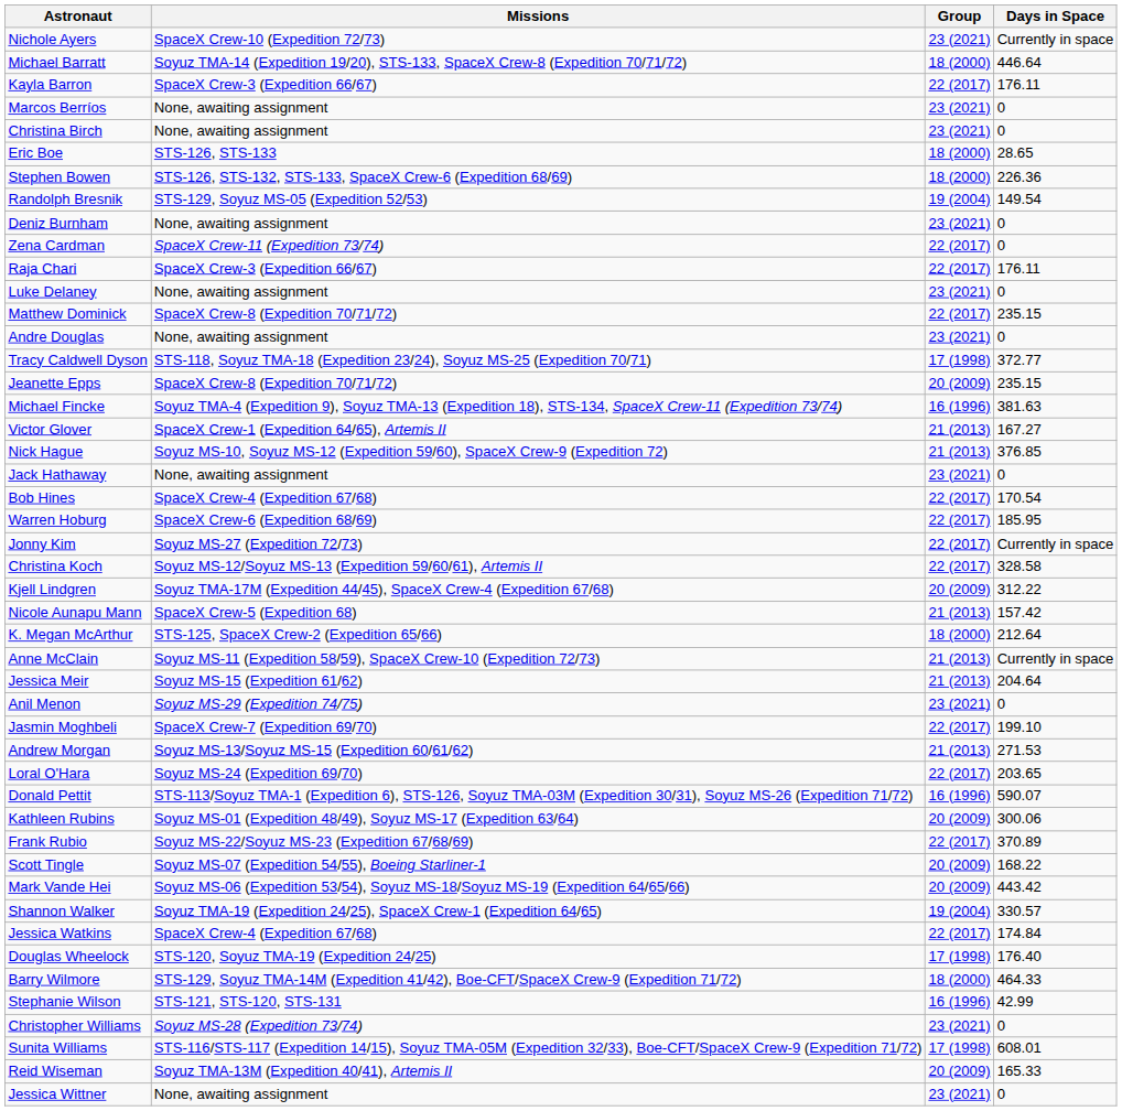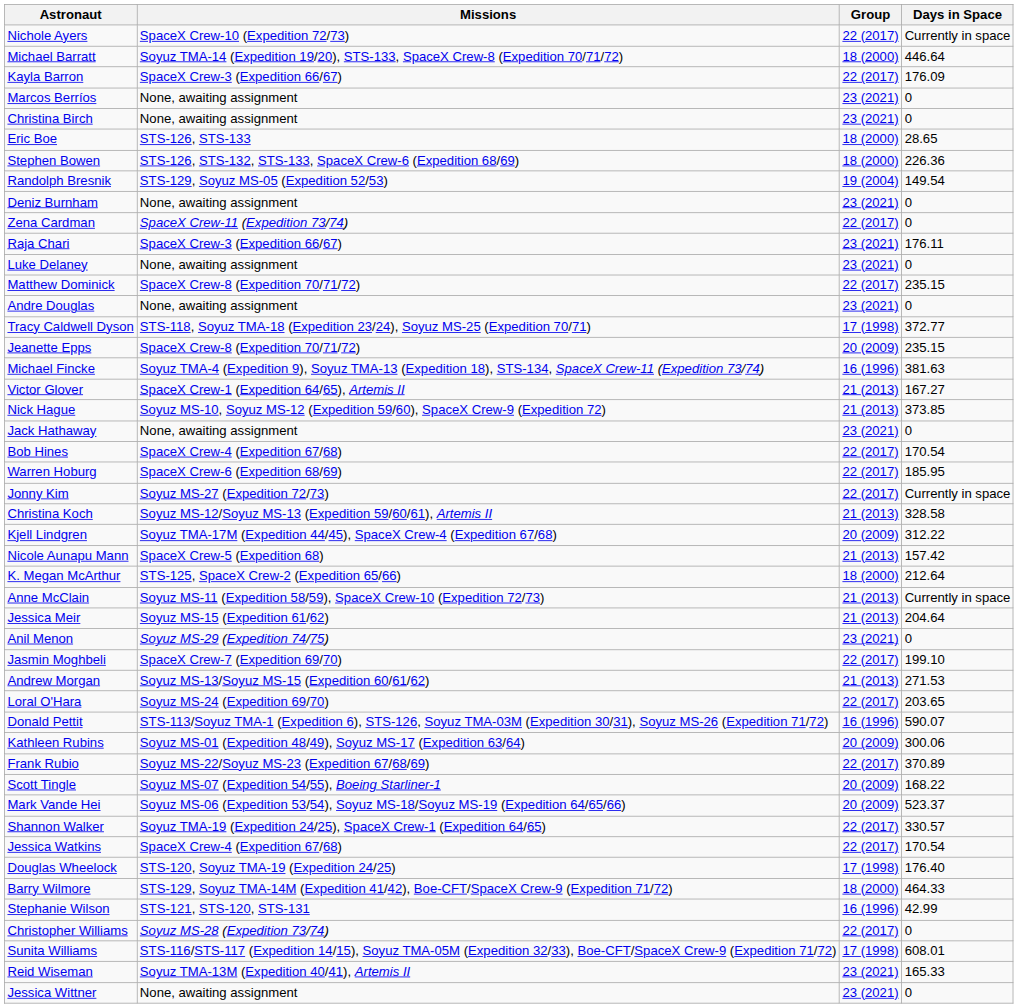 <table class="wikitable sortable sticky-header">
 <tr>
 <th>Astronaut</th>
 <th>Missions</th>
 <th>Group</th>
 <th>Days in Space</th>
 </tr>
 <tr>
 <td><a href='#'>Nichole Ayers</a></td>
 <td><a href='#'>SpaceX Crew-10</a> (<a href='#'>Expedition 72</a>/<a href='#'>73</a>)</td>
-<td style="white-space: nowrap;"><a href='#'>23 (2021)</a></td>
+<td><a href='#'>22 (2017)</a></td>
 <td>Currently in space</td>
 </tr>
 <tr>
 <td><a href='#'>Michael Barratt</a></td>
 <td><a href='#'>Soyuz TMA-14</a> (<a href='#'>Expedition 19</a>/<a href='#'>20</a>), <a href='#'>STS-133</a>, <a href='#'>SpaceX Crew-8</a> (<a href='#'>Expedition 70</a>/<a href='#'>71</a>/<a href='#'>72</a>)</td>
 <td><a href='#'>18 (2000)</a></td>
 <td>446.64</td>
 </tr>
 <tr>
 <td><a href='#'>Kayla Barron</a></td>
 <td><a href='#'>SpaceX Crew-3</a> (<a href='#'>Expedition 66</a>/<a href='#'>67</a>)</td>
 <td><a href='#'>22 (2017)</a></td>
-<td>176.11</td>
+<td>176.09</td>
 </tr>
 <tr>
 <td><a href='#'>Marcos Berríos</a></td>
 <td>None, awaiting assignment</td>
 <td><a href='#'>23 (2021)</a></td>
 <td>0</td>
 </tr>
 <tr>
 <td><a href='#'>Christina Birch</a></td>
 <td>None, awaiting assignment</td>
 <td><a href='#'>23 (2021)</a></td>
 <td>0</td>
 </tr>
 <tr>
 <td><a href='#'>Eric Boe</a></td>
 <td><a href='#'>STS-126</a>, <a href='#'>STS-133</a></td>
 <td><a href='#'>18 (2000)</a></td>
 <td>28.65</td>
 </tr>
 <tr>
 <td><a href='#'>Stephen Bowen</a></td>
 <td><a href='#'>STS-126</a>, <a href='#'>STS-132</a>, <a href='#'>STS-133</a>, <a href='#'>SpaceX Crew-6</a> (<a href='#'>Expedition 68</a>/<a href='#'>69</a>)</td>
 <td><a href='#'>18 (2000)</a></td>
 <td>226.36</td>
 </tr>
 <tr>
 <td><a href='#'>Randolph Bresnik</a></td>
 <td><a href='#'>STS-129</a>, <a href='#'>Soyuz MS-05</a> (<a href='#'>Expedition 52</a>/<a href='#'>53</a>)</td>
 <td><a href='#'>19 (2004)</a></td>
 <td>149.54</td>
 </tr>
 <tr>
 <td><a href='#'>Deniz Burnham</a></td>
 <td>None, awaiting assignment</td>
 <td><a href='#'>23 (2021)</a></td>
 <td>0</td>
 </tr>
 <tr>
 <td><a href='#'>Zena Cardman</a></td>
 <td><em><a href='#'>SpaceX Crew-11</a> (<a href='#'>Expedition 73</a>/<a href='#'>74</a>)</em></td>
 <td><a href='#'>22 (2017)</a></td>
 <td>0</td>
 </tr>
 <tr>
 <td><a href='#'>Raja Chari</a></td>
 <td><a href='#'>SpaceX Crew-3</a> (<a href='#'>Expedition 66</a>/<a href='#'>67</a>)</td>
-<td><a href='#'>22 (2017)</a></td>
+<td><a href='#'>23 (2021)</a></td>
 <td>176.11</td>
 </tr>
 <tr>
 <td><a href='#'>Luke Delaney</a></td>
 <td>None, awaiting assignment</td>
 <td><a href='#'>23 (2021)</a></td>
 <td>0</td>
 </tr>
 <tr>
 <td><a href='#'>Matthew Dominick</a></td>
 <td><a href='#'>SpaceX Crew-8</a> (<a href='#'>Expedition 70</a>/<a href='#'>71</a>/<a href='#'>72</a>)</td>
 <td><a href='#'>22 (2017)</a></td>
 <td>235.15</td>
 </tr>
 <tr>
 <td><a href='#'>Andre Douglas</a></td>
 <td>None, awaiting assignment</td>
 <td><a href='#'>23 (2021)</a></td>
 <td>0</td>
 </tr>
 <tr>
 <td><a href='#'>Tracy Caldwell Dyson</a></td>
 <td><a href='#'>STS-118</a>, <a href='#'>Soyuz TMA-18</a> (<a href='#'>Expedition 23</a>/<a href='#'>24</a>), <a href='#'>Soyuz MS-25</a> (<a href='#'>Expedition 70</a>/<a href='#'>71</a>)</td>
 <td><a href='#'>17 (1998)</a></td>
 <td>372.77</td>
 </tr>
 <tr>
 <td><a href='#'>Jeanette Epps</a></td>
 <td><a href='#'>SpaceX Crew-8</a> (<a href='#'>Expedition 70</a>/<a href='#'>71</a>/<a href='#'>72</a>)</td>
 <td><a href='#'>20 (2009)</a></td>
 <td>235.15</td>
 </tr>
 <tr>
 <td><a href='#'>Michael Fincke</a></td>
 <td><a href='#'>Soyuz TMA-4</a> (<a href='#'>Expedition 9</a>), <a href='#'>Soyuz TMA-13</a> (<a href='#'>Expedition 18</a>), <a href='#'>STS-134</a>, <em><a href='#'>SpaceX Crew-11</a> (<a href='#'>Expedition 73</a>/<a href='#'>74</a>)</em></td>
 <td><a href='#'>16 (1996)</a></td>
 <td>381.63</td>
 </tr>
 <tr>
 <td><a href='#'>Victor Glover</a></td>
 <td><a href='#'>SpaceX Crew-1</a> (<a href='#'>Expedition 64</a>/<a href='#'>65</a>), <em><a href='#'>Artemis II</a></em></td>
 <td><a href='#'>21 (2013)</a></td>
 <td>167.27</td>
 </tr>
 <tr>
 <td><a href='#'>Nick Hague</a></td>
 <td><a href='#'>Soyuz MS-10</a>, <a href='#'>Soyuz MS-12</a> (<a href='#'>Expedition 59</a>/<a href='#'>60</a>), <a href='#'>SpaceX Crew-9</a> (<a href='#'>Expedition 72</a>)</td>
 <td><a href='#'>21 (2013)</a></td>
-<td>376.85</td>
+<td>373.85</td>
 </tr>
 <tr>
 <td><a href='#'>Jack Hathaway</a></td>
 <td>None, awaiting assignment</td>
 <td><a href='#'>23 (2021)</a></td>
 <td>0</td>
 </tr>
 <tr>
 <td><a href='#'>Bob Hines</a></td>
 <td><a href='#'>SpaceX Crew-4</a> (<a href='#'>Expedition 67</a>/<a href='#'>68</a>)</td>
 <td><a href='#'>22 (2017)</a></td>
 <td>170.54</td>
 </tr>
 <tr>
 <td><a href='#'>Warren Hoburg</a></td>
 <td><a href='#'>SpaceX Crew-6</a> (<a href='#'>Expedition 68</a>/<a href='#'>69</a>)</td>
 <td><a href='#'>22 (2017)</a></td>
 <td>185.95</td>
 </tr>
 <tr>
 <td><a href='#'>Jonny Kim</a></td>
 <td><a href='#'>Soyuz MS-27</a> (<a href='#'>Expedition 72</a>/<a href='#'>73</a>)</td>
 <td><a href='#'>22 (2017)</a></td>
 <td>Currently in space</td>
 </tr>
 <tr>
 <td><a href='#'>Christina Koch</a></td>
 <td><a href='#'>Soyuz MS-12</a>/<a href='#'>Soyuz MS-13</a> (<a href='#'>Expedition 59</a>/<a href='#'>60</a>/<a href='#'>61</a>), <em><a href='#'>Artemis II</a></em></td>
-<td><a href='#'>22 (2017)</a></td>
+<td><a href='#'>21 (2013)</a></td>
 <td>328.58</td>
 </tr>
 <tr>
 <td><a href='#'>Kjell Lindgren</a></td>
 <td><a href='#'>Soyuz TMA-17M</a> (<a href='#'>Expedition 44</a>/<a href='#'>45</a>), <a href='#'>SpaceX Crew-4</a> (<a href='#'>Expedition 67</a>/<a href='#'>68</a>)</td>
 <td><a href='#'>20 (2009)</a></td>
 <td>312.22</td>
 </tr>
 <tr>
 <td><a href='#'>Nicole Aunapu Mann</a></td>
 <td><a href='#'>SpaceX Crew-5</a> (<a href='#'>Expedition 68</a>)</td>
 <td><a href='#'>21 (2013)</a></td>
 <td>157.42</td>
 </tr>
 <tr>
 <td><a href='#'>K. Megan McArthur</a></td>
 <td><a href='#'>STS-125</a>, <a href='#'>SpaceX Crew-2</a> (<a href='#'>Expedition 65</a>/<a href='#'>66</a>)</td>
 <td><a href='#'>18 (2000)</a></td>
 <td>212.64</td>
 </tr>
 <tr>
 <td><a href='#'>Anne McClain</a></td>
 <td><a href='#'>Soyuz MS-11</a> (<a href='#'>Expedition 58</a>/<a href='#'>59</a>), <a href='#'>SpaceX Crew-10</a> (<a href='#'>Expedition&nbsp;72</a>/<a href='#'>73</a>)</td>
 <td><a href='#'>21 (2013)</a></td>
 <td>Currently in space</td>
 </tr>
 <tr>
 <td><a href='#'>Jessica Meir</a></td>
 <td><a href='#'>Soyuz MS-15</a> (<a href='#'>Expedition 61</a>/<a href='#'>62</a>)</td>
 <td><a href='#'>21 (2013)</a></td>
 <td>204.64</td>
 </tr>
 <tr>
 <td><a href='#'>Anil Menon</a></td>
 <td><em><a href='#'>Soyuz MS-29</a> (<a href='#'>Expedition 74</a>/<a href='#'>75</a>)</em></td>
 <td><a href='#'>23 (2021)</a></td>
 <td>0</td>
 </tr>
 <tr>
 <td><a href='#'>Jasmin Moghbeli</a></td>
 <td><a href='#'>SpaceX Crew-7</a> (<a href='#'>Expedition 69</a>/<a href='#'>70</a>)</td>
 <td><a href='#'>22 (2017)</a></td>
 <td>199.10</td>
 </tr>
 <tr>
 <td><a href='#'>Andrew Morgan</a></td>
 <td><a href='#'>Soyuz MS-13</a>/<a href='#'>Soyuz MS-15</a> (<a href='#'>Expedition 60</a>/<a href='#'>61</a>/<a href='#'>62</a>)</td>
 <td><a href='#'>21 (2013)</a></td>
 <td>271.53</td>
 </tr>
 <tr>
 <td><a href='#'>Loral O'Hara</a></td>
 <td><a href='#'>Soyuz MS-24</a> (<a href='#'>Expedition 69</a>/<a href='#'>70</a>)</td>
 <td><a href='#'>22 (2017)</a></td>
 <td>203.65</td>
 </tr>
 <tr>
 <td><a href='#'>Donald Pettit</a></td>
 <td><a href='#'>STS-113</a>/<a href='#'>Soyuz TMA-1</a> (<a href='#'>Expedition 6</a>), <a href='#'>STS-126</a>, <a href='#'>Soyuz TMA-03M</a> (<a href='#'>Expedition 30</a>/<a href='#'>31</a>), <a href='#'>Soyuz MS-26</a> (<a href='#'>Expedition 71</a>/<a href='#'>72</a>)</td>
 <td><a href='#'>16 (1996)</a></td>
 <td>590.07</td>
 </tr>
 <tr>
 <td><a href='#'>Kathleen Rubins</a></td>
 <td><a href='#'>Soyuz MS-01</a> (<a href='#'>Expedition 48</a>/<a href='#'>49</a>), <a href='#'>Soyuz MS-17</a> (<a href='#'>Expedition 63</a>/<a href='#'>64</a>)</td>
 <td><a href='#'>20 (2009)</a></td>
 <td>300.06</td>
 </tr>
 <tr>
 <td><a href='#'>Frank Rubio</a></td>
 <td><a href='#'>Soyuz MS-22</a>/<a href='#'>Soyuz MS-23</a> (<a href='#'>Expedition 67</a>/<a href='#'>68</a>/<a href='#'>69</a>)</td>
 <td><a href='#'>22 (2017)</a></td>
 <td>370.89</td>
 </tr>
 <tr>
 <td><a href='#'>Scott Tingle</a></td>
 <td><a href='#'>Soyuz MS-07</a> (<a href='#'>Expedition 54</a>/<a href='#'>55</a>), <em><a href='#'>Boeing Starliner-1</a></em></td>
 <td><a href='#'>20 (2009)</a></td>
 <td>168.22</td>
 </tr>
 <tr>
 <td><a href='#'>Mark Vande Hei</a></td>
 <td><a href='#'>Soyuz MS-06</a> (<a href='#'>Expedition 53</a>/<a href='#'>54</a>), <a href='#'>Soyuz MS-18</a>/<a href='#'>Soyuz MS-19</a> (<a href='#'>Expedition 64</a>/<a href='#'>65</a>/<a href='#'>66</a>)</td>
 <td><a href='#'>20 (2009)</a></td>
-<td>443.42</td>
+<td>523.37</td>
 </tr>
 <tr>
 <td><a href='#'>Shannon Walker</a><br></td>
 <td><a href='#'>Soyuz TMA-19</a> (<a href='#'>Expedition 24</a>/<a href='#'>25</a>), <a href='#'>SpaceX Crew-1</a> (<a href='#'>Expedition 64</a>/<a href='#'>65</a>)</td>
-<td><a href='#'>19 (2004)</a></td>
+<td><a href='#'>22 (2017)</a></td>
 <td>330.57</td>
 </tr>
 <tr>
 <td><a href='#'>Jessica Watkins</a></td>
 <td><a href='#'>SpaceX Crew-4</a> (<a href='#'>Expedition 67</a>/<a href='#'>68</a>)</td>
 <td><a href='#'>22 (2017)</a></td>
-<td>174.84</td>
+<td>170.54</td>
 </tr>
 <tr>
 <td><a href='#'>Douglas Wheelock</a></td>
 <td><a href='#'>STS-120</a>, <a href='#'>Soyuz TMA-19</a> (<a href='#'>Expedition 24</a>/<a href='#'>25</a>)</td>
 <td><a href='#'>17 (1998)</a></td>
 <td>176.40</td>
 </tr>
 <tr>
 <td><a href='#'>Barry Wilmore</a></td>
 <td><a href='#'>STS-129</a>, <a href='#'>Soyuz TMA-14M</a> (<a href='#'>Expedition 41</a>/<a href='#'>42</a>), <a href='#'>Boe-CFT</a>/<a href='#'>SpaceX Crew-9</a> (<a href='#'>Expedition 71</a>/<a href='#'>72</a>)</td>
 <td><a href='#'>18 (2000)</a></td>
 <td>464.33</td>
 </tr>
 <tr>
 <td><a href='#'>Stephanie Wilson</a></td>
 <td><a href='#'>STS-121</a>, <a href='#'>STS-120</a>, <a href='#'>STS-131</a></td>
 <td><a href='#'>16 (1996)</a></td>
 <td>42.99</td>
 </tr>
 <tr>
 <td><a href='#'>Christopher Williams</a></td>
 <td><em><a href='#'>Soyuz MS-28</a> (<a href='#'>Expedition 73</a>/<a href='#'>74</a>)</em></td>
-<td><a href='#'>23 (2021)</a></td>
+<td><a href='#'>22 (2017)</a></td>
 <td>0</td>
 </tr>
 <tr>
 <td><a href='#'>Sunita Williams</a></td>
 <td><a href='#'>STS-116</a>/<a href='#'>STS-117</a> (<a href='#'>Expedition 14</a>/<a href='#'>15</a>), <a href='#'>Soyuz TMA-05M</a> (<a href='#'>Expedition 32</a>/<a href='#'>33</a>), <a href='#'>Boe-CFT</a>/<a href='#'>SpaceX Crew-9</a> (<a href='#'>Expedition 71</a>/<a href='#'>72</a>)</td>
 <td><a href='#'>17 (1998)</a></td>
 <td>608.01</td>
 </tr>
 <tr>
 <td><a href='#'>Reid Wiseman</a></td>
 <td><a href='#'>Soyuz TMA-13M</a> (<a href='#'>Expedition 40</a>/<a href='#'>41</a>), <em><a href='#'>Artemis II</a></em></td>
-<td><a href='#'>20 (2009)</a></td>
+<td><a href='#'>23 (2021)</a></td>
 <td>165.33</td>
 </tr>
 <tr>
 <td><a href='#'>Jessica Wittner</a></td>
 <td>None, awaiting assignment</td>
 <td><a href='#'>23 (2021)</a></td>
 <td>0</td>
 </tr>
 </table>
